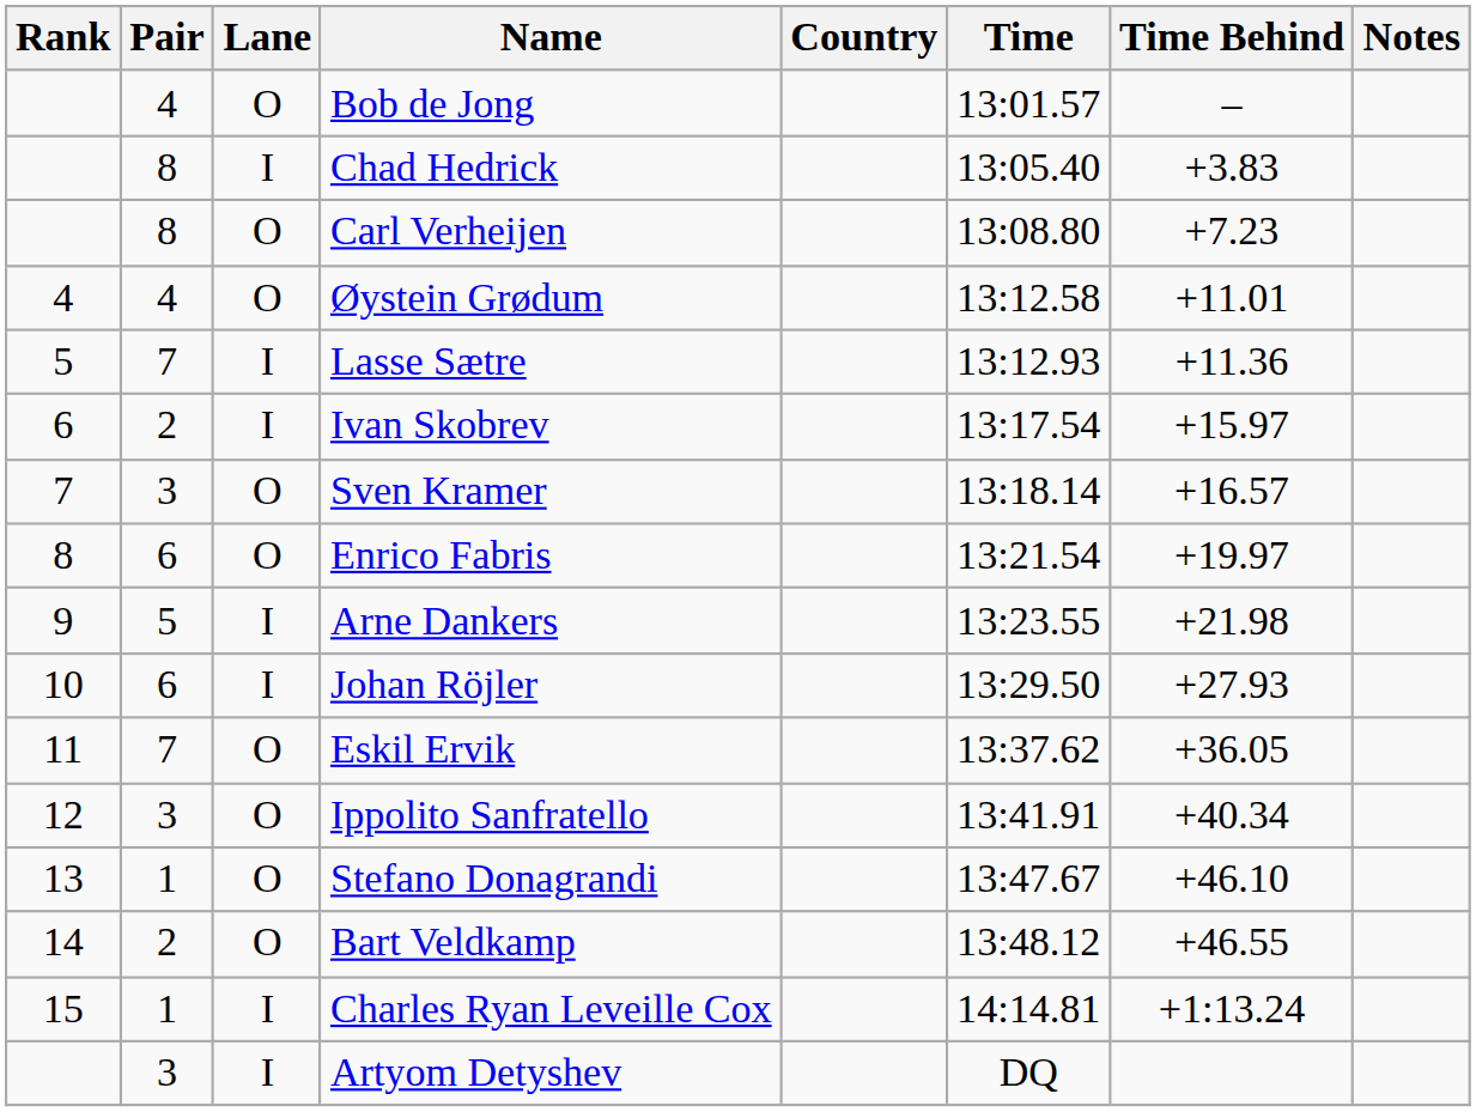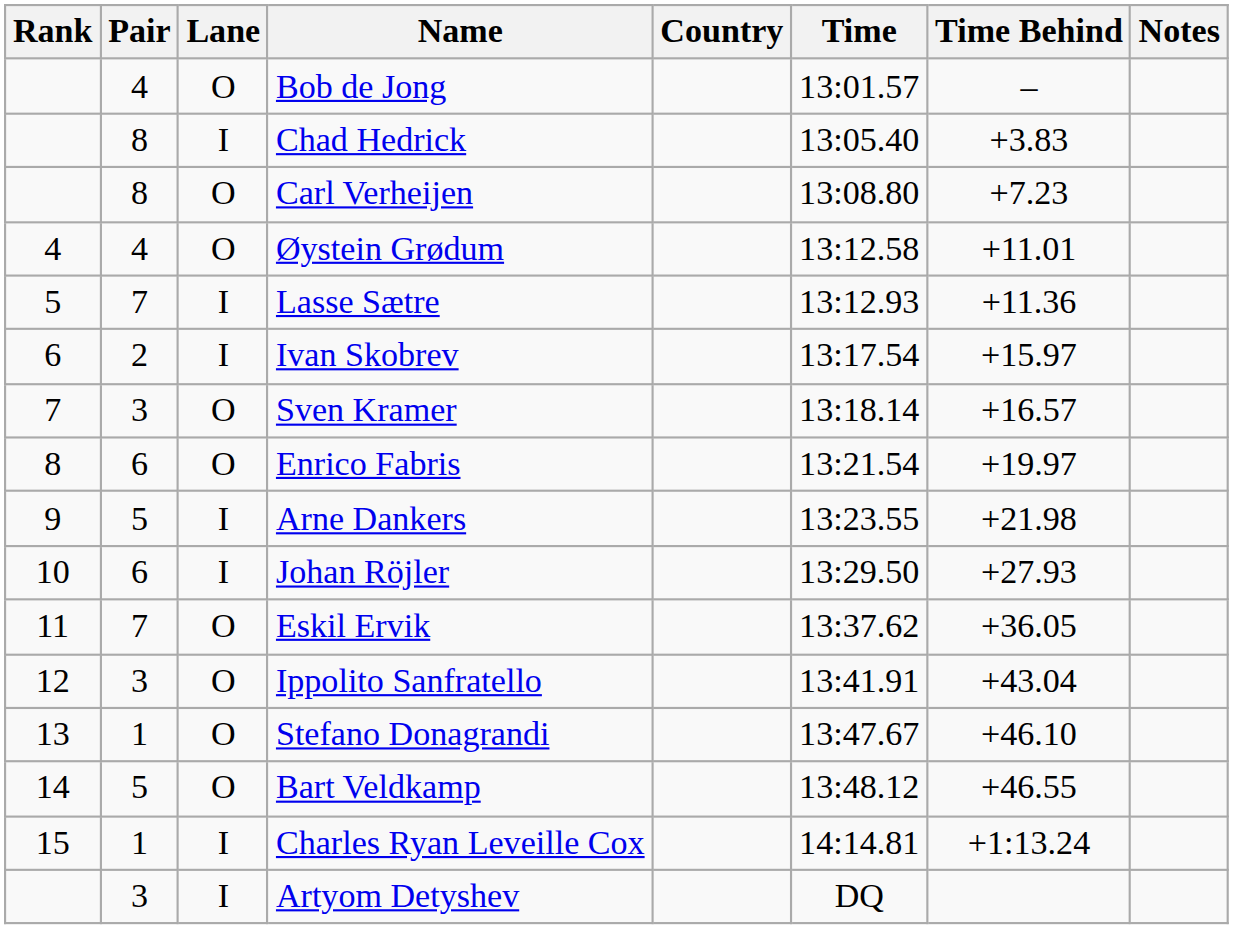 <table class="wikitable sortable" style="text-align:center">
 <tr>
 <th>Rank</th>
 <th>Pair</th>
 <th>Lane</th>
 <th>Name</th>
 <th>Country</th>
 <th>Time</th>
 <th>Time Behind</th>
 <th>Notes</th>
 </tr>
 <tr>
 <td></td>
 <td>4</td>
 <td>O</td>
 <td align="left"><a href='#'>Bob de Jong</a></td>
 <td align="left"></td>
 <td>13:01.57</td>
 <td>–</td>
 <td></td>
 </tr>
 <tr>
 <td></td>
 <td>8</td>
 <td>I</td>
 <td align="left"><a href='#'>Chad Hedrick</a></td>
 <td align="left"></td>
 <td>13:05.40</td>
 <td>+3.83</td>
 <td></td>
 </tr>
 <tr>
 <td></td>
 <td>8</td>
 <td>O</td>
 <td align="left"><a href='#'>Carl Verheijen</a></td>
 <td align="left"></td>
 <td>13:08.80</td>
 <td>+7.23</td>
 <td></td>
 </tr>
 <tr>
 <td>4</td>
 <td>4</td>
 <td>O</td>
 <td align="left"><a href='#'>Øystein Grødum</a></td>
 <td align="left"></td>
 <td>13:12.58</td>
 <td>+11.01</td>
 <td></td>
 </tr>
 <tr>
 <td>5</td>
 <td>7</td>
 <td>I</td>
 <td align="left"><a href='#'>Lasse Sætre</a></td>
 <td align="left"></td>
 <td>13:12.93</td>
 <td>+11.36</td>
 <td></td>
 </tr>
 <tr>
 <td>6</td>
 <td>2</td>
 <td>I</td>
 <td align="left"><a href='#'>Ivan Skobrev</a></td>
 <td align="left"></td>
 <td>13:17.54</td>
 <td>+15.97</td>
 <td></td>
 </tr>
 <tr>
 <td>7</td>
 <td>3</td>
 <td>O</td>
 <td align="left"><a href='#'>Sven Kramer</a></td>
 <td align="left"></td>
 <td>13:18.14</td>
 <td>+16.57</td>
 <td></td>
 </tr>
 <tr>
 <td>8</td>
 <td>6</td>
 <td>O</td>
 <td align="left"><a href='#'>Enrico Fabris</a></td>
 <td align="left"></td>
 <td>13:21.54</td>
 <td>+19.97</td>
 <td></td>
 </tr>
 <tr>
 <td>9</td>
 <td>5</td>
 <td>I</td>
 <td align="left"><a href='#'>Arne Dankers</a></td>
 <td align="left"></td>
 <td>13:23.55</td>
 <td>+21.98</td>
 <td></td>
 </tr>
 <tr>
 <td>10</td>
 <td>6</td>
 <td>I</td>
 <td align="left"><a href='#'>Johan Röjler</a></td>
 <td align="left"></td>
 <td>13:29.50</td>
 <td>+27.93</td>
 <td></td>
 </tr>
 <tr>
 <td>11</td>
 <td>7</td>
 <td>O</td>
 <td align="left"><a href='#'>Eskil Ervik</a></td>
 <td align="left"></td>
 <td>13:37.62</td>
 <td>+36.05</td>
 <td></td>
 </tr>
 <tr>
 <td>12</td>
 <td>3</td>
 <td>O</td>
 <td align="left"><a href='#'>Ippolito Sanfratello</a></td>
 <td align="left"></td>
 <td>13:41.91</td>
-<td>+40.34</td>
+<td>+43.04</td>
 <td></td>
 </tr>
 <tr>
 <td>13</td>
 <td>1</td>
 <td>O</td>
 <td align="left"><a href='#'>Stefano Donagrandi</a></td>
 <td align="left"></td>
 <td>13:47.67</td>
 <td>+46.10</td>
 <td></td>
 </tr>
 <tr>
 <td>14</td>
-<td>2</td>
+<td>5</td>
 <td>O</td>
 <td align="left"><a href='#'>Bart Veldkamp</a></td>
 <td align="left"></td>
 <td>13:48.12</td>
 <td>+46.55</td>
 <td></td>
 </tr>
 <tr>
 <td>15</td>
 <td>1</td>
 <td>I</td>
 <td align="left"><a href='#'>Charles Ryan Leveille Cox</a></td>
 <td align="left"></td>
 <td>14:14.81</td>
 <td>+1:13.24</td>
 <td></td>
 </tr>
 <tr>
 <td></td>
 <td>3</td>
 <td>I</td>
 <td align="left"><a href='#'>Artyom Detyshev</a></td>
 <td align="left"></td>
 <td>DQ</td>
 <td></td>
 <td></td>
 </tr>
 </table>
